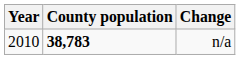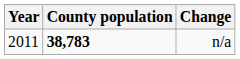 <table class="wikitable">
 <tr>
 <th>Year</th>
 <th>County population</th>
 <th>Change</th>
 </tr>
 <tr>
-<td>2010</td>
+<td>2011</td>
 <td><strong>38,783</strong></td>
 <td align="right">n/a</td>
 </tr>
 </table>
